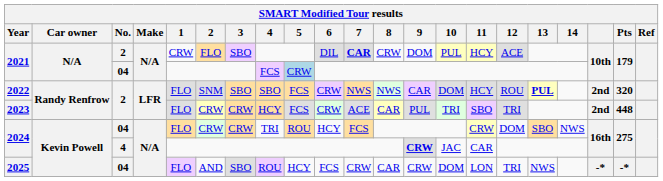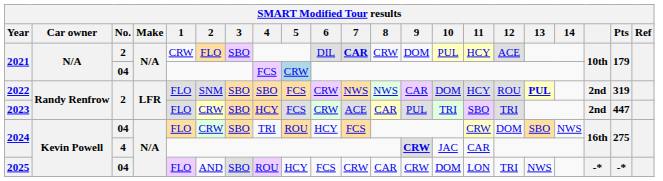 <table class="wikitable" style="text-align:center; font-size:75%">
 <tr>
 <th colspan=38><a href='#'>SMART Modified Tour</a> results</th>
 </tr>
 <tr>
 <th>Year</th>
 <th>Car owner</th>
 <th>No.</th>
 <th>Make</th>
 <th>1</th>
 <th>2</th>
 <th>3</th>
 <th>4</th>
 <th>5</th>
 <th>6</th>
 <th>7</th>
 <th>8</th>
 <th>9</th>
 <th>10</th>
 <th>11</th>
 <th>12</th>
 <th>13</th>
 <th>14</th>
 <th></th>
 <th>Pts</th>
 <th>Ref</th>
 </tr>
 <tr>
 <th rowspan=2><a href='#'>2021</a></th>
 <th rowspan=2>N/A</th>
 <th>2</th>
 <th rowspan=2>N/A</th>
 <td><a href='#'>CRW</a></td>
 <td style="background:#FFDF9F;"><a href='#'>FLO</a><br></td>
 <td style="background:#EFCFFF;"><a href='#'>SBO</a><br></td>
 <td colspan=2></td>
 <td style="background:#DFDFDF;"><a href='#'>DIL</a><br></td>
 <td style="background:#DFDFDF;"><strong><a href='#'>CAR</a></strong><br></td>
 <td><a href='#'>CRW</a></td>
 <td><a href='#'>DOM</a></td>
 <td style="background:#FFFFBF;"><a href='#'>PUL</a><br></td>
 <td style="background:#FFFFBF;"><a href='#'>HCY</a><br></td>
 <td style="background:#DFDFDF;"><a href='#'>ACE</a><br></td>
 <td colspan=2></td>
 <th rowspan=2>10th</th>
 <th rowspan=2>179</th>
 <th rowspan=2></th>
 </tr>
 <tr>
 <th>04</th>
 <td colspan=3></td>
 <td style="background:#EFCFFF;"><a href='#'>FCS</a><br></td>
 <td style="background: lightblue;"><a href='#'>CRW</a></td>
 <td colspan=9></td>
 </tr>
 <tr>
 <th><a href='#'>2022</a></th>
 <th rowspan=2>Randy Renfrow</th>
 <th rowspan=2>2</th>
 <th rowspan=2>LFR</th>
 <td style="background:#DFDFDF;"><a href='#'>FLO</a><br></td>
 <td style="background:#DFDFDF;"><a href='#'>SNM</a><br></td>
 <td style="background:#FFDF9F;"><a href='#'>SBO</a><br></td>
 <td style="background:#FFDF9F;"><a href='#'>SBO</a><br></td>
 <td style="background:#FFDF9F;"><a href='#'>FCS</a><br></td>
 <td style="background:#EFCFFF;"><a href='#'>CRW</a><br></td>
 <td style="background:#FFDF9F;"><a href='#'>NWS</a><br></td>
 <td style="background:#DFFFDF;"><a href='#'>NWS</a><br></td>
 <td style="background:#EFCFFF;"><a href='#'>CAR</a><br></td>
 <td style="background:#DFDFDF;"><a href='#'>DOM</a><br></td>
 <td style="background:#DFDFDF;"><a href='#'>HCY</a><br></td>
 <td style="background:#DFDFDF;"><a href='#'>ROU</a><br></td>
 <td style="background:#FFFFBF;"><strong><a href='#'>PUL</a></strong><br></td>
 <td></td>
 <th>2nd</th>
-<th>320</th>
+<th>319</th>
 <th></th>
 </tr>
 <tr>
 <th><a href='#'>2023</a></th>
 <td style="background:#DFDFDF;"><a href='#'>FLO</a><br></td>
 <td style="background:#FFFFBF;"><a href='#'>CRW</a><br></td>
-<td style="background:#FFDF9F;"><a href='#'>CRW</a><br></td>
+<td style="background:#FFDF9F;"><a href='#'>SBO</a><br></td>
 <td style="background:#FFDF9F;"><a href='#'>HCY</a><br></td>
 <td style="background:#DFDFDF;"><a href='#'>FCS</a><br></td>
 <td style="background:#DFFFDF;"><a href='#'>CRW</a><br></td>
 <td style="background:#DFDFDF;"><a href='#'>ACE</a><br></td>
 <td style="background:#FFFFBF;"><a href='#'>CAR</a><br></td>
 <td style="background:#DFDFDF;"><a href='#'>PUL</a><br></td>
 <td style="background:#DFFFDF;"><a href='#'>TRI</a><br></td>
 <td style="background:#EFCFFF;"><a href='#'>SBO</a><br></td>
 <td style="background:#DFDFDF;"><a href='#'>TRI</a><br></td>
 <td colspan=2></td>
 <th>2nd</th>
-<th>448</th>
+<th>447</th>
 <th></th>
 </tr>
 <tr>
 <th rowspan=2><a href='#'>2024</a></th>
 <th rowspan=3>Kevin Powell</th>
 <th>04</th>
 <th rowspan=3>N/A</th>
 <td style="background:#FFDF9F;"><a href='#'>FLO</a><br></td>
 <td style="background:#DFFFDF;"><a href='#'>CRW</a><br></td>
-<td style="background:#FFDF9F;"><a href='#'>CRW</a><br></td>
+<td style="background:#FFDF9F;"><a href='#'>SBO</a><br></td>
 <td><a href='#'>TRI</a></td>
 <td style="background:#FFDF9F;"><a href='#'>ROU</a><br></td>
 <td><a href='#'>HCY</a></td>
 <td style="background:#FFDF9F;"><a href='#'>FCS</a><br></td>
 <td colspan=3></td>
 <td style="background:#FFFFBF;"><a href='#'>CRW</a><br></td>
 <td><a href='#'>DOM</a></td>
 <td style="background:#FFDF9F;"><a href='#'>SBO</a><br></td>
 <td><a href='#'>NWS</a></td>
 <th rowspan=2>16th</th>
 <th rowspan=2>275</th>
 <th rowspan=2></th>
 </tr>
 <tr>
 <th>4</th>
 <td colspan=8></td>
 <td style="background:#DFDFDF;"><strong><a href='#'>CRW</a></strong><br></td>
 <td><a href='#'>JAC</a></td>
 <td><a href='#'>CAR</a></td>
 <td colspan=4></td>
 </tr>
 <tr>
 <th><a href='#'>2025</a></th>
 <th>04</th>
 <td style="background:#EFCFFF;"><a href='#'>FLO</a><br></td>
 <td><a href='#'>AND</a></td>
 <td style="background:#DFDFDF;"><a href='#'>SBO</a><br></td>
 <td style="background:#EFCFFF;"><a href='#'>ROU</a><br></td>
 <td><a href='#'>HCY</a></td>
 <td><a href='#'>FCS</a></td>
 <td><a href='#'>CRW</a></td>
 <td><a href='#'>CAR</a></td>
 <td><a href='#'>CRW</a></td>
 <td><a href='#'>DOM</a></td>
 <td><a href='#'>LON</a></td>
 <td><a href='#'>TRI</a></td>
 <td><a href='#'>NWS</a></td>
 <td></td>
 <th>-*</th>
 <th>-*</th>
 <th></th>
 </tr>
 </table>
